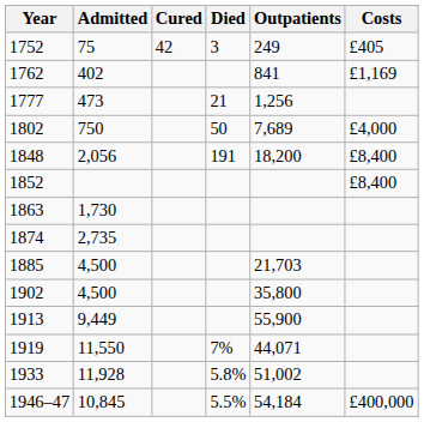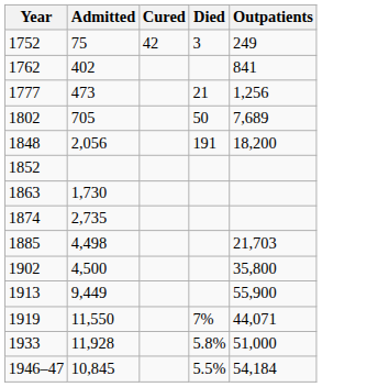 <table class="wikitable">
 <tr>
 <th>Year</th>
 <th>Admitted</th>
 <th>Cured</th>
 <th>Died</th>
 <th>Outpatients</th>
-<th>Costs</th>
 </tr>
 <tr>
 <td>1752</td>
 <td>75</td>
 <td>42</td>
 <td>3</td>
 <td>249</td>
-<td>£405</td>
 </tr>
 <tr>
 <td>1762</td>
 <td>402</td>
 <td></td>
 <td></td>
 <td>841</td>
-<td>£1,169</td>
 </tr>
 <tr>
 <td>1777</td>
 <td>473</td>
 <td></td>
 <td>21</td>
 <td>1,256</td>
-<td></td>
 </tr>
 <tr>
 <td>1802</td>
-<td>750</td>
+<td>705</td>
 <td></td>
 <td>50</td>
 <td>7,689</td>
-<td>£4,000</td>
 </tr>
 <tr>
 <td>1848</td>
 <td>2,056</td>
 <td></td>
 <td>191</td>
 <td>18,200</td>
-<td>£8,400</td>
 </tr>
 <tr>
 <td>1852</td>
 <td></td>
 <td></td>
 <td></td>
 <td></td>
-<td>£8,400</td>
 </tr>
 <tr>
 <td>1863</td>
 <td>1,730</td>
-<td></td>
 <td></td>
 <td></td>
 <td></td>
 </tr>
 <tr>
 <td>1874</td>
 <td>2,735</td>
 <td></td>
 <td></td>
 <td></td>
-<td></td>
 </tr>
 <tr>
 <td>1885</td>
-<td>4,500</td>
+<td>4,498</td>
 <td></td>
 <td></td>
 <td>21,703</td>
-<td></td>
 </tr>
 <tr>
 <td>1902</td>
 <td>4,500</td>
 <td></td>
 <td></td>
 <td>35,800</td>
-<td></td>
 </tr>
 <tr>
 <td>1913</td>
 <td>9,449</td>
 <td></td>
 <td></td>
 <td>55,900</td>
-<td></td>
 </tr>
 <tr>
 <td>1919</td>
 <td>11,550</td>
 <td></td>
 <td>7%</td>
 <td>44,071</td>
-<td></td>
 </tr>
 <tr>
 <td>1933</td>
 <td>11,928</td>
 <td></td>
 <td>5.8%</td>
-<td>51,002</td>
-<td></td>
+<td>51,000</td>
 </tr>
 <tr>
 <td>1946–47</td>
 <td>10,845</td>
 <td></td>
 <td>5.5%</td>
 <td>54,184</td>
-<td>£400,000</td>
 </tr>
 </table>
